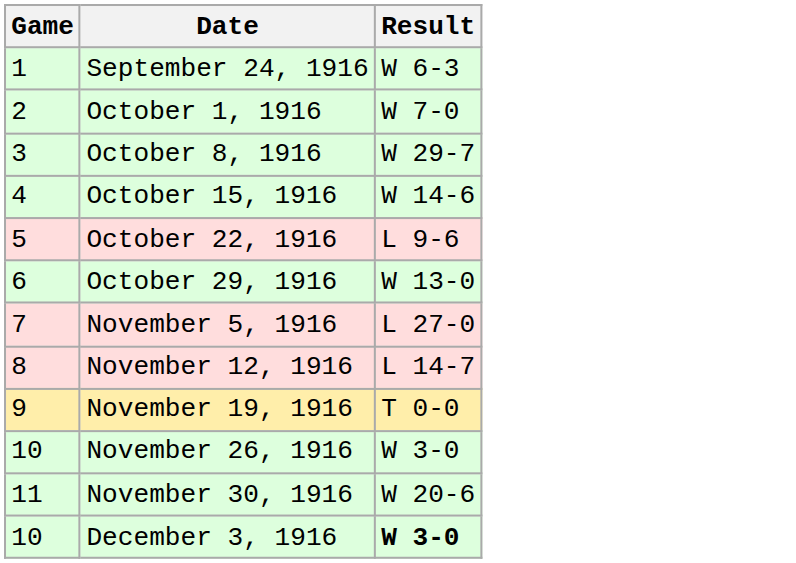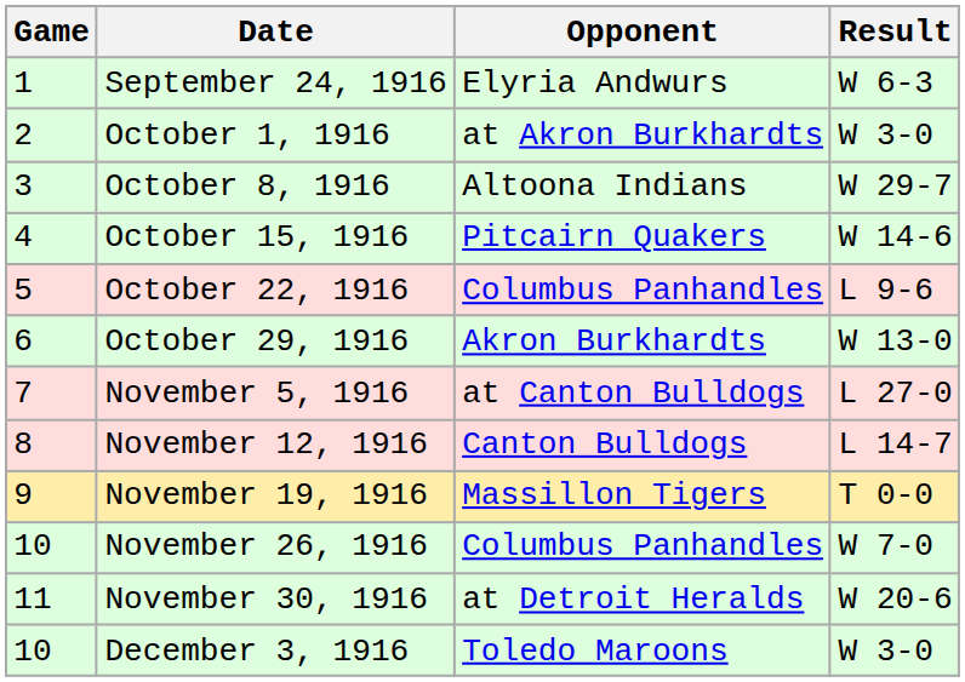 <table class="wikitable">
 <tr>
 <th>Game</th>
 <th>Date</th>
+<th>Opponent</th>
 <th>Result</th>
 </tr>
 <tr style="background: #ddffdd;">
 <td>1</td>
 <td>September 24, 1916</td>
+<td>Elyria Andwurs</td>
 <td>W 6-3</td>
 </tr>
 <tr style="background: #ddffdd;">
 <td>2</td>
 <td>October 1, 1916</td>
-<td>W 7-0</td>
+<td>at <a href='#'>Akron Burkhardts</a></td>
+<td>W 3-0</td>
 </tr>
 <tr style="background: #ddffdd;">
 <td>3</td>
 <td>October 8, 1916</td>
+<td>Altoona Indians</td>
 <td>W 29-7</td>
 </tr>
 <tr style="background: #ddffdd;">
 <td>4</td>
 <td>October 15, 1916</td>
+<td><a href='#'>Pitcairn Quakers</a></td>
 <td>W 14-6</td>
 </tr>
 <tr style="background: #ffdddd;">
 <td>5</td>
 <td>October 22, 1916</td>
+<td><a href='#'>Columbus Panhandles</a></td>
 <td>L 9-6</td>
 </tr>
 <tr style="background: #ddffdd;">
 <td>6</td>
 <td>October 29, 1916</td>
+<td><a href='#'>Akron Burkhardts</a></td>
 <td>W 13-0</td>
 </tr>
 <tr style="background: #ffdddd;">
 <td>7</td>
 <td>November 5, 1916</td>
+<td>at <a href='#'>Canton Bulldogs</a></td>
 <td>L 27-0</td>
 </tr>
 <tr style="background: #ffdddd;">
 <td>8</td>
 <td>November 12, 1916</td>
+<td><a href='#'>Canton Bulldogs</a></td>
 <td>L 14-7</td>
 </tr>
 <tr style="background: #ffeeaa;">
 <td>9</td>
 <td>November 19, 1916</td>
+<td><a href='#'>Massillon Tigers</a></td>
 <td>T 0-0</td>
 </tr>
 <tr style="background: #ddffdd;">
 <td>10</td>
 <td>November 26, 1916</td>
-<td>W 3-0</td>
+<td><a href='#'>Columbus Panhandles</a></td>
+<td>W 7-0</td>
 </tr>
 <tr style="background: #ddffdd;">
 <td>11</td>
 <td>November 30, 1916</td>
+<td>at <a href='#'>Detroit Heralds</a></td>
 <td>W 20-6</td>
 </tr>
 <tr style="background: #ddffdd;">
 <td>10</td>
 <td>December 3, 1916</td>
-<td><strong>W 3-0</strong></td>
+<td><a href='#'>Toledo Maroons</a></td>
+<td>W 3-0</td>
 </tr>
 </table>
